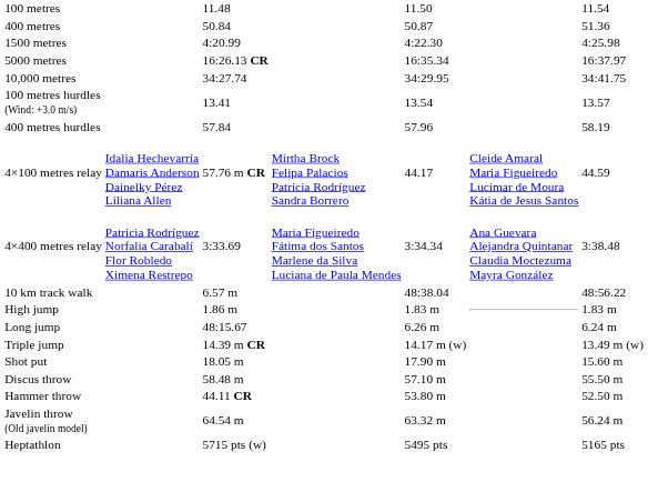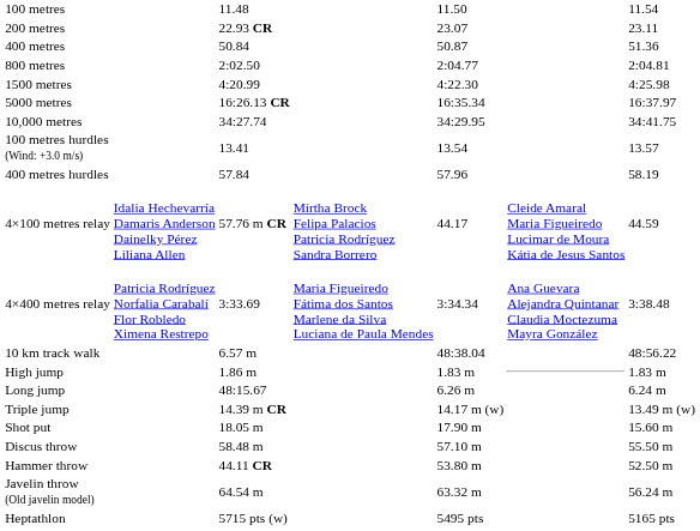 <table>
 <tr>
 <td>100 metres</td>
 <td></td>
 <td>11.48</td>
 <td></td>
 <td>11.50</td>
 <td></td>
 <td>11.54</td>
 </tr>
 <tr>
+<td>200 metres</td>
+<td></td>
+<td>22.93 <strong>CR</strong></td>
+<td></td>
+<td>23.07</td>
+<td></td>
+<td>23.11</td>
+</tr>
+<tr>
 <td>400 metres</td>
 <td></td>
 <td>50.84</td>
 <td></td>
 <td>50.87</td>
 <td></td>
 <td>51.36</td>
+</tr>
+<tr>
+<td>800 metres</td>
+<td></td>
+<td>2:02.50</td>
+<td></td>
+<td>2:04.77</td>
+<td></td>
+<td>2:04.81</td>
 </tr>
 <tr>
 <td>1500 metres</td>
 <td></td>
 <td>4:20.99</td>
 <td></td>
 <td>4:22.30</td>
 <td></td>
 <td>4:25.98</td>
 </tr>
 <tr>
 <td>5000 metres</td>
 <td></td>
 <td>16:26.13 <strong>CR</strong></td>
 <td></td>
 <td>16:35.34</td>
 <td></td>
 <td>16:37.97</td>
 </tr>
 <tr>
 <td>10,000 metres</td>
 <td></td>
 <td>34:27.74</td>
 <td></td>
 <td>34:29.95</td>
 <td></td>
 <td>34:41.75</td>
 </tr>
 <tr>
 <td>100 metres hurdles<br><small>(Wind: +3.0 m/s)</small></td>
 <td></td>
 <td>13.41</td>
 <td></td>
 <td>13.54</td>
 <td></td>
 <td>13.57</td>
 </tr>
 <tr>
 <td>400 metres hurdles</td>
 <td></td>
 <td>57.84</td>
 <td></td>
 <td>57.96</td>
 <td></td>
 <td>58.19</td>
 </tr>
 <tr>
 <td>4×100 metres relay</td>
 <td><br><a href='#'>Idalia Hechevarría</a><br><a href='#'>Damaris Anderson</a><br><a href='#'>Dainelky Pérez</a><br><a href='#'>Liliana Allen</a></td>
 <td>57.76 m <strong>CR</strong></td>
 <td><br><a href='#'>Mirtha Brock</a><br><a href='#'>Felipa Palacios</a><br><a href='#'>Patricia Rodríguez</a><br><a href='#'>Sandra Borrero</a></td>
 <td>44.17</td>
 <td><br><a href='#'>Cleide Amaral</a><br><a href='#'>Maria Figueiredo</a><br><a href='#'>Lucimar de Moura</a><br><a href='#'>Kátia de Jesus Santos</a></td>
 <td>44.59</td>
 </tr>
 <tr>
 <td>4×400 metres relay</td>
 <td><br><a href='#'>Patricia Rodríguez</a><br><a href='#'>Norfalia Carabalí</a><br><a href='#'>Flor Robledo</a><br><a href='#'>Ximena Restrepo</a></td>
 <td>3:33.69</td>
 <td><br><a href='#'>Maria Figueiredo</a><br><a href='#'>Fátima dos Santos</a><br><a href='#'>Marlene da Silva</a><br><a href='#'>Luciana de Paula Mendes</a></td>
 <td>3:34.34</td>
 <td><br><a href='#'>Ana Guevara</a><br><a href='#'>Alejandra Quintanar</a><br><a href='#'>Claudia Moctezuma</a><br><a href='#'>Mayra González</a></td>
 <td>3:38.48</td>
 </tr>
 <tr>
 <td>10 km track walk</td>
 <td></td>
 <td>6.57 m</td>
 <td></td>
 <td>48:38.04</td>
 <td></td>
 <td>48:56.22</td>
 </tr>
 <tr>
 <td>High jump</td>
 <td></td>
 <td>1.86 m</td>
 <td></td>
 <td>1.83 m</td>
 <td><hr></td>
 <td>1.83 m</td>
 </tr>
 <tr>
 <td>Long jump</td>
 <td></td>
 <td>48:15.67</td>
 <td></td>
 <td>6.26 m</td>
 <td></td>
 <td>6.24 m</td>
 </tr>
 <tr>
 <td>Triple jump</td>
 <td></td>
 <td>14.39 m <strong>CR</strong></td>
 <td></td>
 <td>14.17 m (w)</td>
 <td></td>
 <td>13.49 m (w)</td>
 </tr>
 <tr>
 <td>Shot put</td>
 <td></td>
 <td>18.05 m</td>
 <td></td>
 <td>17.90 m</td>
 <td></td>
 <td>15.60 m</td>
 </tr>
 <tr>
 <td>Discus throw</td>
 <td></td>
 <td>58.48 m</td>
 <td></td>
 <td>57.10 m</td>
 <td></td>
 <td>55.50 m</td>
 </tr>
 <tr>
 <td>Hammer throw</td>
 <td></td>
 <td>44.11 <strong>CR</strong></td>
 <td></td>
 <td>53.80 m</td>
 <td></td>
 <td>52.50 m</td>
 </tr>
 <tr>
 <td>Javelin throw<br><small>(Old javelin model)</small></td>
 <td></td>
 <td>64.54 m</td>
 <td></td>
 <td>63.32 m</td>
 <td></td>
 <td>56.24 m</td>
 </tr>
 <tr>
 <td>Heptathlon</td>
 <td></td>
 <td>5715 pts (w)</td>
 <td></td>
 <td>5495 pts</td>
 <td></td>
 <td>5165 pts</td>
 </tr>
 </table>
